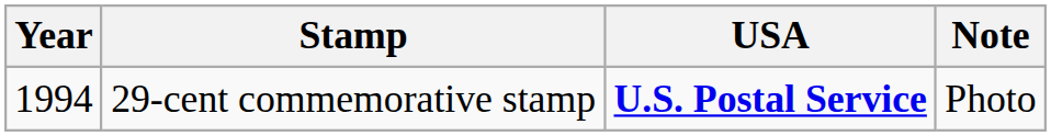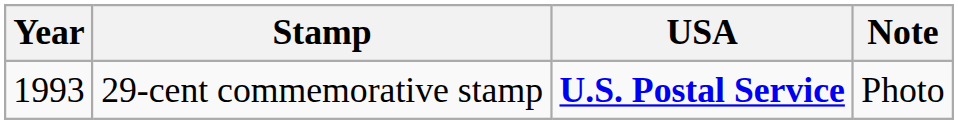 <table class="wikitable">
 <tr>
 <th>Year</th>
 <th>Stamp</th>
 <th>USA</th>
 <th>Note</th>
 </tr>
 <tr style="text-align:center;">
-<td>1994</td>
+<td>1993</td>
 <td>29-cent commemorative stamp</td>
 <td><strong><a href='#'>U.S. Postal Service</a></strong></td>
 <td>Photo</td>
 </tr>
 </table>
